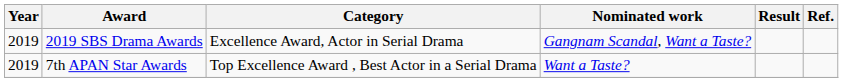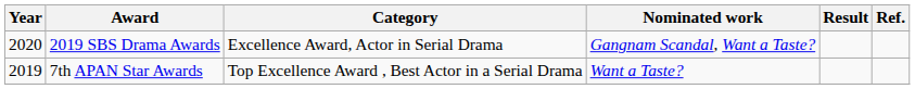 <table class="wikitable">
 <tr>
 <th width=10>Year</th>
 <th>Award</th>
 <th>Category</th>
 <th>Nominated work</th>
 <th>Result</th>
 <th>Ref.</th>
 </tr>
 <tr>
-<td>2019</td>
+<td>2020</td>
 <td><a href='#'>2019 SBS Drama Awards</a></td>
 <td>Excellence Award, Actor in Serial Drama</td>
 <td><em><a href='#'>Gangnam Scandal</a></em>, <em><a href='#'>Want a Taste?</a></em></td>
 <td></td>
 <td></td>
 </tr>
 <tr>
 <td>2019</td>
 <td>7th <a href='#'>APAN Star Awards</a></td>
 <td>Top Excellence Award , Best Actor in a Serial Drama</td>
 <td><em><a href='#'>Want a Taste?</a></em></td>
 <td></td>
 <td align=center></td>
 </tr>
 <tr>
 </tr>
 </table>
